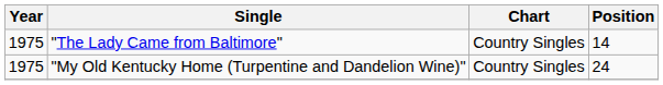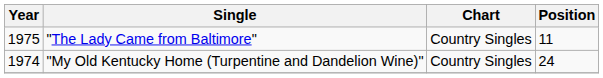 <table class="wikitable">
 <tr>
 <th align="left">Year</th>
 <th align="left">Single</th>
 <th align="left">Chart</th>
 <th align="left">Position</th>
 </tr>
 <tr>
 <td align="left">1975</td>
 <td align="left">"<a href='#'>The Lady Came from Baltimore</a>"</td>
 <td align="left">Country Singles</td>
-<td align="left">14</td>
+<td align="left">11</td>
 </tr>
 <tr>
-<td align="left">1975</td>
+<td align="left">1974</td>
 <td align="left">"My Old Kentucky Home (Turpentine and Dandelion Wine)"</td>
 <td align="left">Country Singles</td>
 <td align="left">24</td>
 </tr>
 <tr>
 </tr>
 </table>
